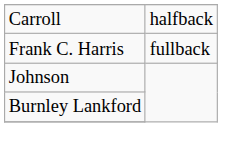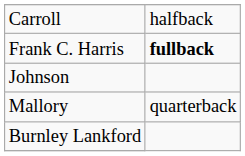 <table class="wikitable">
 <tr>
 </tr>
 <tr>
 <td>Carroll</td>
 <td>halfback</td>
 </tr>
 <tr>
 <td>Frank C. Harris</td>
-<td>fullback</td>
+<td><strong>fullback</strong></td>
 </tr>
 <tr>
 <td>Johnson</td>
+</tr>
+<tr>
+<td>Mallory</td>
+<td>quarterback</td>
 </tr>
 <tr>
 <td>Burnley Lankford</td>
 </tr>
 <tr>
 </tr>
 </table>
